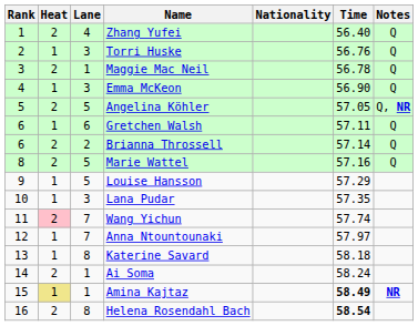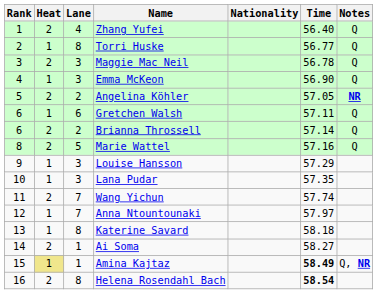 <table class="wikitable sortable" style="text-align:center">
 <tr>
 <th>Rank</th>
 <th>Heat</th>
 <th>Lane</th>
 <th>Name</th>
 <th>Nationality</th>
 <th>Time</th>
 <th>Notes</th>
 </tr>
 <tr bgcolor=ccffcc>
 <td>1</td>
 <td>2</td>
 <td>4</td>
 <td align=left><a href='#'>Zhang Yufei</a></td>
 <td align=left></td>
 <td>56.40</td>
 <td>Q</td>
 </tr>
 <tr bgcolor=ccffcc>
 <td>2</td>
 <td>1</td>
-<td>3</td>
+<td>8</td>
 <td align=left><a href='#'>Torri Huske</a></td>
 <td align=left></td>
-<td>56.76</td>
+<td>56.77</td>
 <td>Q</td>
 </tr>
 <tr bgcolor=ccffcc>
 <td>3</td>
 <td>2</td>
-<td>1</td>
+<td>3</td>
 <td align=left><a href='#'>Maggie Mac Neil</a></td>
 <td align=left></td>
 <td>56.78</td>
 <td>Q</td>
 </tr>
 <tr bgcolor=ccffcc>
 <td>4</td>
 <td>1</td>
 <td>3</td>
 <td align=left><a href='#'>Emma McKeon</a></td>
 <td align=left></td>
 <td>56.90</td>
 <td>Q</td>
 </tr>
 <tr bgcolor=ccffcc>
 <td>5</td>
 <td>2</td>
-<td>5</td>
+<td>2</td>
 <td align=left><a href='#'>Angelina Köhler</a></td>
 <td align=left></td>
 <td>57.05</td>
-<td>Q, <strong><a href='#'>NR</a></strong></td>
+<td><strong><a href='#'>NR</a></strong></td>
 </tr>
 <tr bgcolor=ccffcc>
 <td>6</td>
 <td>1</td>
 <td>6</td>
 <td align=left><a href='#'>Gretchen Walsh</a></td>
 <td align=left></td>
 <td>57.11</td>
 <td>Q</td>
 </tr>
 <tr bgcolor=ccffcc>
 <td>6</td>
 <td>2</td>
 <td>2</td>
 <td align=left><a href='#'>Brianna Throssell</a></td>
 <td align=left></td>
 <td>57.14</td>
 <td>Q</td>
 </tr>
 <tr bgcolor=ccffcc>
 <td>8</td>
 <td>2</td>
 <td>5</td>
 <td align=left><a href='#'>Marie Wattel</a></td>
 <td align=left></td>
 <td>57.16</td>
 <td>Q</td>
 </tr>
 <tr>
 <td>9</td>
 <td>1</td>
-<td>5</td>
+<td>3</td>
 <td align=left><a href='#'>Louise Hansson</a></td>
 <td align=left></td>
 <td>57.29</td>
 <td></td>
 </tr>
 <tr>
 <td>10</td>
 <td>1</td>
 <td>3</td>
 <td align=left><a href='#'>Lana Pudar</a></td>
 <td align=left></td>
 <td>57.35</td>
 <td></td>
 </tr>
 <tr>
 <td>11</td>
-<td style="background: pink;">2</td>
+<td>2</td>
 <td>7</td>
 <td align=left><a href='#'>Wang Yichun</a></td>
 <td align=left></td>
 <td>57.74</td>
 <td></td>
 </tr>
 <tr>
 <td>12</td>
 <td>1</td>
 <td>7</td>
 <td align=left><a href='#'>Anna Ntountounaki</a></td>
 <td align=left></td>
 <td>57.97</td>
 <td></td>
 </tr>
 <tr>
 <td>13</td>
 <td>1</td>
 <td>8</td>
 <td align=left><a href='#'>Katerine Savard</a></td>
 <td align=left></td>
 <td>58.18</td>
 <td></td>
 </tr>
 <tr>
 <td>14</td>
 <td>2</td>
 <td>1</td>
 <td align=left><a href='#'>Ai Soma</a></td>
 <td align=left></td>
-<td>58.24</td>
+<td>58.27</td>
 <td></td>
 </tr>
 <tr>
 <td>15</td>
 <td style="background: khaki;">1</td>
 <td>1</td>
 <td align=left><a href='#'>Amina Kajtaz</a></td>
 <td align=left></td>
 <td><strong>58.49</strong></td>
-<td><strong><a href='#'>NR</a></strong></td>
+<td>Q, <strong><a href='#'>NR</a></strong></td>
 </tr>
 <tr>
 <td>16</td>
 <td>2</td>
 <td>8</td>
 <td align=left><a href='#'>Helena Rosendahl Bach</a></td>
 <td align=left></td>
 <td><strong>58.54</strong></td>
 <td></td>
 </tr>
 </table>
